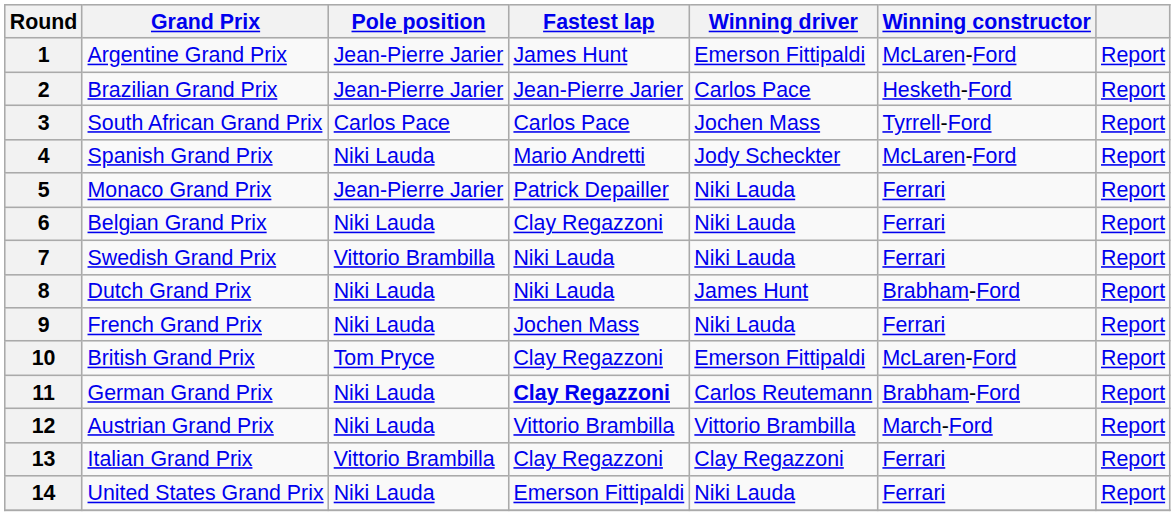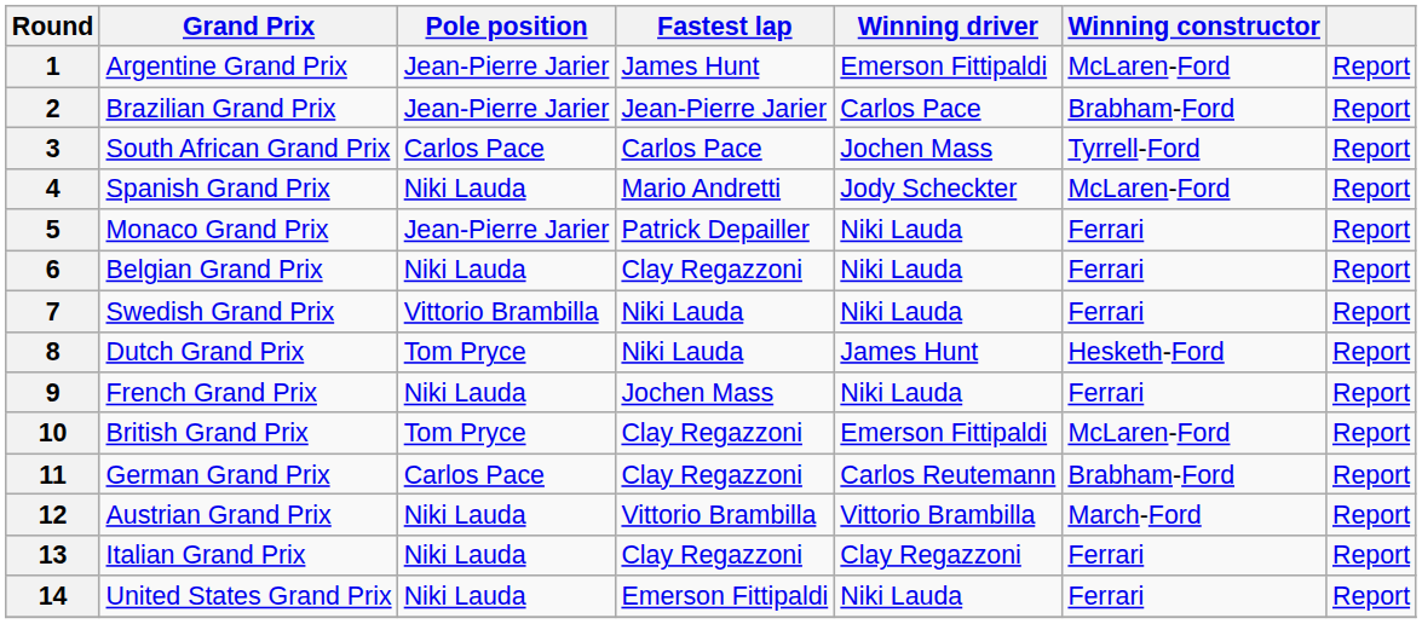 <table class="wikitable sortable" style="font-size: 85%;">
 <tr>
 <th>Round</th>
 <th><a href='#'>Grand Prix</a></th>
 <th><a href='#'>Pole position</a></th>
 <th><a href='#'>Fastest lap</a></th>
 <th><a href='#'>Winning driver</a></th>
 <th><a href='#'>Winning constructor</a></th>
 <th></th>
 </tr>
 <tr>
 <th>1</th>
 <td> <a href='#'>Argentine Grand Prix</a></td>
 <td nowrap> <a href='#'>Jean-Pierre Jarier</a></td>
 <td> <a href='#'>James Hunt</a></td>
 <td> <a href='#'>Emerson Fittipaldi</a></td>
 <td nowrap> <a href='#'>McLaren</a>-<a href='#'>Ford</a></td>
 <td><a href='#'>Report</a></td>
 </tr>
 <tr>
 <th>2</th>
 <td> <a href='#'>Brazilian Grand Prix</a></td>
 <td nowrap> <a href='#'>Jean-Pierre Jarier</a></td>
 <td nowrap> <a href='#'>Jean-Pierre Jarier</a></td>
 <td nowrap> <a href='#'>Carlos Pace</a></td>
-<td> <a href='#'>Hesketh</a>-<a href='#'>Ford</a></td>
+<td nowrap> <a href='#'>Brabham</a>-<a href='#'>Ford</a></td>
 <td><a href='#'>Report</a></td>
 </tr>
 <tr>
 <th>3</th>
 <td nowrap> <a href='#'>South African Grand Prix</a></td>
 <td> <a href='#'>Carlos Pace</a></td>
 <td> <a href='#'>Carlos Pace</a></td>
 <td> <a href='#'>Jochen Mass</a></td>
 <td> <a href='#'>Tyrrell</a>-<a href='#'>Ford</a></td>
 <td><a href='#'>Report</a></td>
 </tr>
 <tr>
 <th>4</th>
 <td> <a href='#'>Spanish Grand Prix</a></td>
 <td> <a href='#'>Niki Lauda</a></td>
 <td> <a href='#'>Mario Andretti</a></td>
 <td> <a href='#'>Jody Scheckter</a></td>
 <td> <a href='#'>McLaren</a>-<a href='#'>Ford</a></td>
 <td><a href='#'>Report</a></td>
 </tr>
 <tr>
 <th>5</th>
 <td> <a href='#'>Monaco Grand Prix</a></td>
 <td nowrap> <a href='#'>Jean-Pierre Jarier</a></td>
 <td> <a href='#'>Patrick Depailler</a></td>
 <td> <a href='#'>Niki Lauda</a></td>
 <td> <a href='#'>Ferrari</a></td>
 <td><a href='#'>Report</a></td>
 </tr>
 <tr>
 <th>6</th>
 <td> <a href='#'>Belgian Grand Prix</a></td>
 <td> <a href='#'>Niki Lauda</a></td>
 <td> <a href='#'>Clay Regazzoni</a></td>
 <td> <a href='#'>Niki Lauda</a></td>
 <td> <a href='#'>Ferrari</a></td>
 <td><a href='#'>Report</a></td>
 </tr>
 <tr>
 <th>7</th>
 <td> <a href='#'>Swedish Grand Prix</a></td>
 <td> <a href='#'>Vittorio Brambilla</a></td>
 <td> <a href='#'>Niki Lauda</a></td>
 <td> <a href='#'>Niki Lauda</a></td>
 <td> <a href='#'>Ferrari</a></td>
 <td><a href='#'>Report</a></td>
 </tr>
 <tr>
 <th>8</th>
 <td> <a href='#'>Dutch Grand Prix</a></td>
-<td> <a href='#'>Niki Lauda</a></td>
+<td> <a href='#'>Tom Pryce</a></td>
 <td> <a href='#'>Niki Lauda</a></td>
 <td> <a href='#'>James Hunt</a></td>
-<td nowrap> <a href='#'>Brabham</a>-<a href='#'>Ford</a></td>
+<td> <a href='#'>Hesketh</a>-<a href='#'>Ford</a></td>
 <td><a href='#'>Report</a></td>
 </tr>
 <tr>
 <th>9</th>
 <td> <a href='#'>French Grand Prix</a></td>
 <td> <a href='#'>Niki Lauda</a></td>
 <td> <a href='#'>Jochen Mass</a></td>
 <td> <a href='#'>Niki Lauda</a></td>
 <td> <a href='#'>Ferrari</a></td>
 <td><a href='#'>Report</a></td>
 </tr>
 <tr>
 <th>10</th>
 <td> <a href='#'>British Grand Prix</a></td>
 <td> <a href='#'>Tom Pryce</a></td>
 <td> <a href='#'>Clay Regazzoni</a></td>
 <td> <a href='#'>Emerson Fittipaldi</a></td>
 <td> <a href='#'>McLaren</a>-<a href='#'>Ford</a></td>
 <td><a href='#'>Report</a></td>
 </tr>
 <tr>
 <th>11</th>
 <td> <a href='#'>German Grand Prix</a></td>
-<td> <a href='#'>Niki Lauda</a></td>
-<td><strong> <a href='#'>Clay Regazzoni</a></strong></td>
+<td> <a href='#'>Carlos Pace</a></td>
+<td> <a href='#'>Clay Regazzoni</a></td>
 <td nowrap> <a href='#'>Carlos Reutemann</a></td>
 <td> <a href='#'>Brabham</a>-<a href='#'>Ford</a></td>
 <td><a href='#'>Report</a></td>
 </tr>
 <tr>
 <th>12</th>
 <td> <a href='#'>Austrian Grand Prix</a></td>
 <td> <a href='#'>Niki Lauda</a></td>
 <td> <a href='#'>Vittorio Brambilla</a></td>
 <td nowrap> <a href='#'>Vittorio Brambilla</a></td>
 <td> <a href='#'>March</a>-<a href='#'>Ford</a></td>
 <td><a href='#'>Report</a></td>
 </tr>
 <tr>
 <th>13</th>
 <td> <a href='#'>Italian Grand Prix</a></td>
-<td> <a href='#'>Vittorio Brambilla</a></td>
+<td> <a href='#'>Niki Lauda</a></td>
 <td> <a href='#'>Clay Regazzoni</a></td>
 <td> <a href='#'>Clay Regazzoni</a></td>
 <td> <a href='#'>Ferrari</a></td>
 <td><a href='#'>Report</a></td>
 </tr>
 <tr>
 <th>14</th>
 <td nowrap> <a href='#'>United States Grand Prix</a></td>
 <td> <a href='#'>Niki Lauda</a></td>
 <td nowrap> <a href='#'>Emerson Fittipaldi</a></td>
 <td> <a href='#'>Niki Lauda</a></td>
 <td> <a href='#'>Ferrari</a></td>
 <td><a href='#'>Report</a></td>
 </tr>
 <tr>
 </tr>
 </table>
